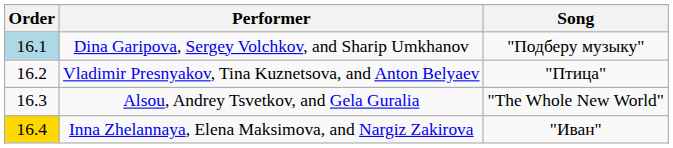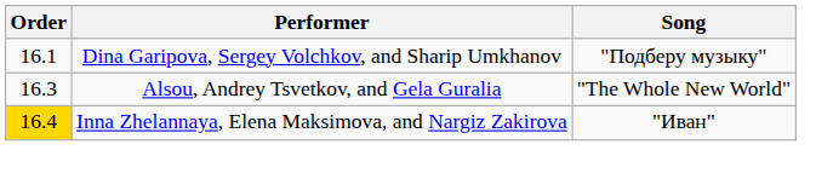 <table class="wikitable sortable" style="text-align: center; width: auto;">
 <tr>
 <th>Order</th>
 <th>Performer</th>
 <th>Song</th>
 </tr>
 <tr>
-<td style="background: lightblue;">16.1</td>
+<td>16.1</td>
 <td><a href='#'>Dina Garipova</a>, <a href='#'>Sergey Volchkov</a>, and Sharip Umkhanov</td>
 <td>"Подберу музыку"</td>
-</tr>
-<tr>
-<td>16.2</td>
-<td><a href='#'>Vladimir Presnyakov</a>, Tina Kuznetsova, and <a href='#'>Anton Belyaev</a></td>
-<td>"Птица"</td>
 </tr>
 <tr>
 <td>16.3</td>
 <td><a href='#'>Alsou</a>, Andrey Tsvetkov, and <a href='#'>Gela Guralia</a></td>
 <td>"The Whole New World"</td>
 </tr>
 <tr>
 <td style="background: gold;">16.4</td>
 <td><a href='#'>Inna Zhelannaya</a>, Elena Maksimova, and <a href='#'>Nargiz Zakirova</a></td>
 <td>"Иван"</td>
 </tr>
 </table>
